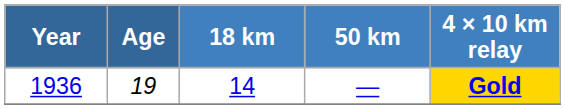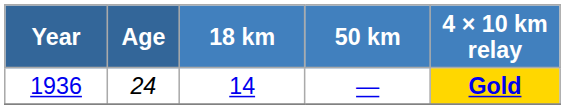 <table class="wikitable" style="font-size:95%; text-align:center; border:grey solid 1px; border-collapse:collapse; background:#ffffff;">
 <tr>
 <th style="background-color:#369; color:white; width:60px;"> Year </th>
 <th style="background-color:#369; color:white; width:40px;"> Age </th>
 <th style="background-color:#4180be; color:white; width:75px;"> 18 km </th>
 <th style="background-color:#4180be; color:white; width:75px;"> 50 km </th>
 <th style="background-color:#4180be; color:white; width:75px;"> 4 × 10 km <br> relay </th>
 </tr>
 <tr>
 <td><a href='#'>1936</a></td>
-<td><em>19</em></td>
+<td><em>24</em></td>
 <td><a href='#'>14</a></td>
 <td><a href='#'>—</a></td>
 <td style="background:gold;"><a href='#'><strong>Gold</strong></a></td>
 </tr>
 <tr>
 </tr>
 </table>
